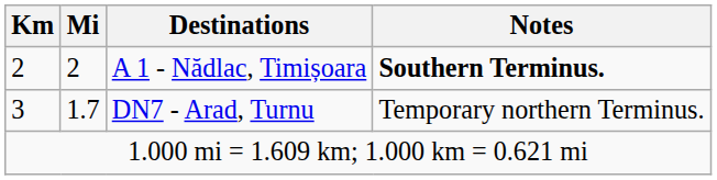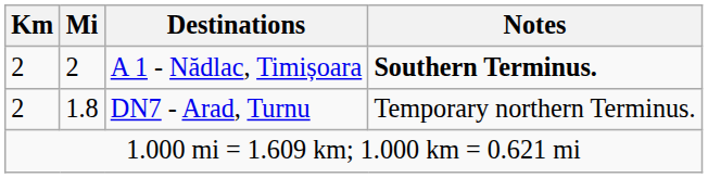 <table class="wikitable">
 <tr>
 <th>Km</th>
 <th>Mi</th>
 <th>Destinations</th>
 <th>Notes</th>
 </tr>
 <tr>
 <td>2</td>
 <td>2</td>
 <td> <a href='#'>A 1</a> - <a href='#'>Nădlac</a>, <a href='#'>Timișoara</a></td>
 <td><strong>Southern Terminus.</strong></td>
 </tr>
 <tr>
-<td>3</td>
-<td>1.7</td>
+<td>2</td>
+<td>1.8</td>
 <td> <a href='#'>DN7</a> - <a href='#'>Arad</a>, <a href='#'>Turnu</a></td>
 <td>Temporary northern Terminus.</td>
 </tr>
 <tr>
 <td colspan=4 style="text-align: center;">1.000 mi = 1.609 km; 1.000 km = 0.621 mi</td>
 </tr>
 </table>
